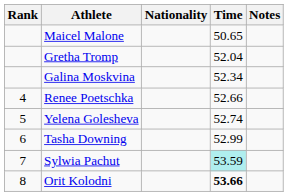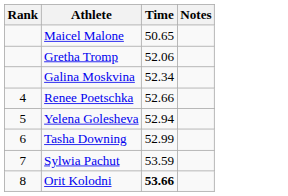 <table class="wikitable sortable" style="text-align:center">
 <tr>
 <th>Rank</th>
 <th>Athlete</th>
-<th>Nationality</th>
 <th>Time</th>
 <th>Notes</th>
 </tr>
 <tr>
 <td></td>
 <td align=left><a href='#'>Maicel Malone</a></td>
-<td align=left></td>
 <td>50.65</td>
 <td></td>
 </tr>
 <tr>
 <td></td>
 <td align=left><a href='#'>Gretha Tromp</a></td>
-<td align=left></td>
-<td>52.04</td>
+<td>52.06</td>
 <td></td>
 </tr>
 <tr>
 <td></td>
 <td align=left><a href='#'>Galina Moskvina</a></td>
-<td align=left></td>
 <td>52.34</td>
 <td></td>
 </tr>
 <tr>
 <td>4</td>
 <td align=left><a href='#'>Renee Poetschka</a></td>
-<td align=left></td>
 <td>52.66</td>
 <td></td>
 </tr>
 <tr>
 <td>5</td>
 <td align=left><a href='#'>Yelena Golesheva</a></td>
-<td align=left></td>
-<td>52.74</td>
+<td>52.94</td>
 <td></td>
 </tr>
 <tr>
 <td>6</td>
 <td align=left><a href='#'>Tasha Downing</a></td>
-<td align=left></td>
 <td>52.99</td>
 <td></td>
 </tr>
 <tr>
 <td>7</td>
 <td align=left><a href='#'>Sylwia Pachut</a></td>
-<td align=left></td>
-<td style="background: paleturquoise;">53.59</td>
+<td>53.59</td>
 <td></td>
 </tr>
 <tr>
 <td>8</td>
 <td align=left><a href='#'>Orit Kolodni</a></td>
-<td align=left></td>
 <td><strong>53.66</strong></td>
 <td></td>
 </tr>
 </table>
